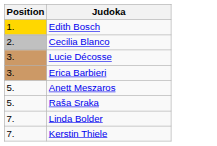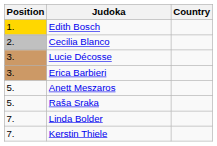 <table class=wikitable>
 <tr>
 <th width=10>Position</th>
 <th width=200>Judoka</th>
+<th>Country</th>
 </tr>
 <tr>
 <td bgcolor=gold>1.</td>
 <td><a href='#'>Edith Bosch</a></td>
+<td></td>
 </tr>
 <tr>
 <td bgcolor="silver">2.</td>
 <td><a href='#'>Cecilia Blanco</a></td>
+<td></td>
 </tr>
 <tr>
 <td bgcolor="CC9966">3.</td>
 <td><a href='#'>Lucie Décosse</a></td>
+<td></td>
 </tr>
 <tr>
 <td bgcolor="CC9966">3.</td>
 <td><a href='#'>Erica Barbieri</a></td>
+<td></td>
 </tr>
 <tr>
 <td>5.</td>
 <td><a href='#'>Anett Meszaros</a></td>
+<td></td>
 </tr>
 <tr>
 <td>5.</td>
 <td><a href='#'>Raša Sraka</a></td>
+<td></td>
 </tr>
 <tr>
 <td>7.</td>
 <td><a href='#'>Linda Bolder</a></td>
+<td></td>
 </tr>
 <tr>
 <td>7.</td>
 <td><a href='#'>Kerstin Thiele</a></td>
+<td></td>
 </tr>
 </table>
